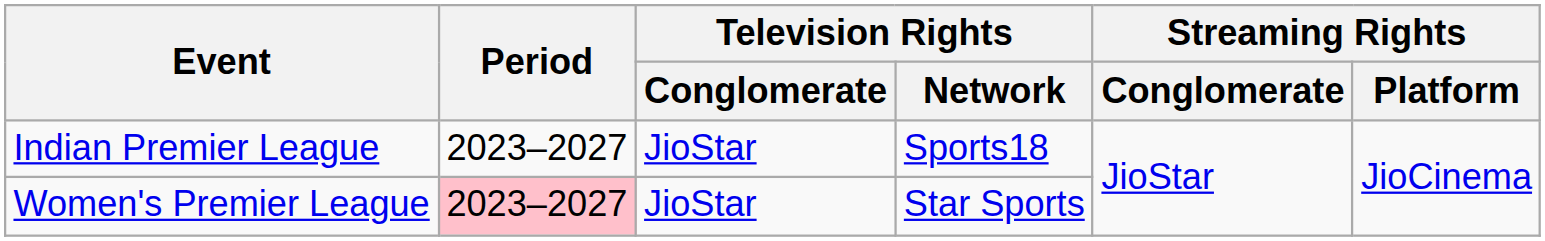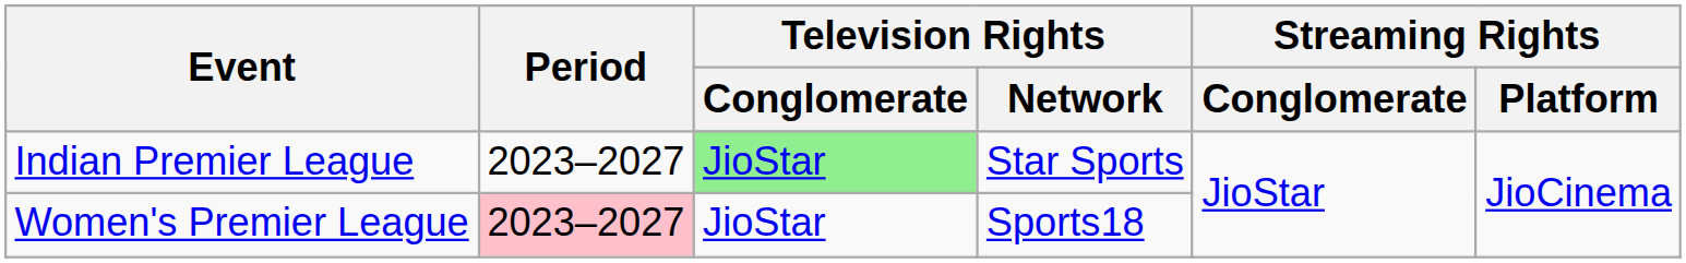 <table class="wikitable">
 <tr>
 <th colspan="2" rowspan="2">Event</th>
 <th rowspan="2">Period</th>
 <th colspan="2">Television Rights</th>
 <th colspan="2">Streaming Rights</th>
 </tr>
 <tr>
 <th>Conglomerate</th>
 <th>Network</th>
 <th>Conglomerate</th>
 <th>Platform</th>
 </tr>
 <tr>
 <td colspan="2"><a href='#'>Indian Premier League</a></td>
 <td>2023–2027</td>
-<td><a href='#'>JioStar</a></td>
-<td><a href='#'>Sports18</a></td>
+<td style="background: lightgreen;"><a href='#'>JioStar</a></td>
+<td><a href='#'>Star Sports</a></td>
 <td rowspan="2"><a href='#'>JioStar</a></td>
 <td rowspan="2"><a href='#'>JioCinema</a></td>
 </tr>
 <tr>
 <td colspan="2"><a href='#'>Women's Premier League</a></td>
 <td style="background: pink;">2023–2027</td>
 <td><a href='#'>JioStar</a></td>
-<td><a href='#'>Star Sports</a></td>
+<td><a href='#'>Sports18</a></td>
 </tr>
 </table>
